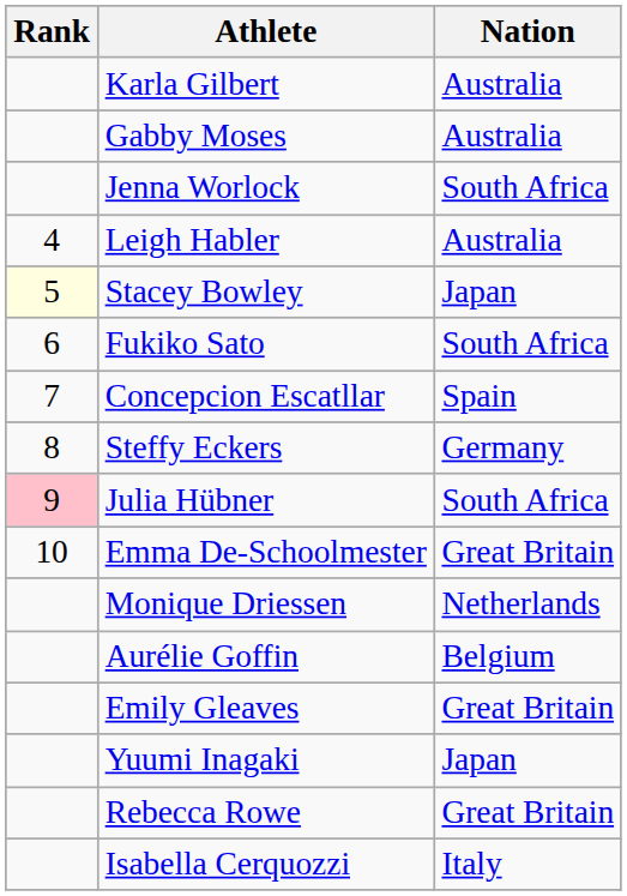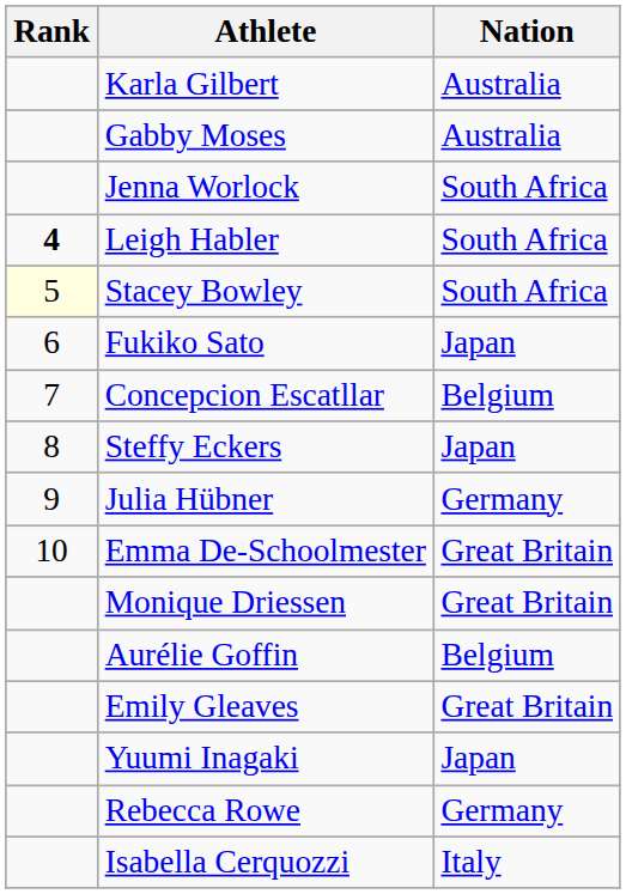 <table class="wikitable sortable" style="text-align:center">
 <tr>
 <th>Rank</th>
 <th>Athlete</th>
 <th>Nation</th>
 </tr>
 <tr>
 <td></td>
 <td align=left><a href='#'>Karla Gilbert</a></td>
 <td align=left> <a href='#'>Australia</a></td>
 </tr>
 <tr>
 <td></td>
 <td align=left><a href='#'>Gabby Moses</a></td>
 <td align=left> <a href='#'>Australia</a></td>
 </tr>
 <tr>
 <td></td>
 <td align=left><a href='#'>Jenna Worlock</a></td>
 <td align=left> <a href='#'>South Africa</a></td>
 </tr>
 <tr>
-<td>4</td>
+<td><strong>4</strong></td>
 <td align=left><a href='#'>Leigh Habler</a></td>
-<td align=left> <a href='#'>Australia</a></td>
+<td align=left> <a href='#'>South Africa</a></td>
 </tr>
 <tr>
 <td style="background: lightyellow;">5</td>
 <td align=left><a href='#'>Stacey Bowley</a></td>
-<td align=left> <a href='#'>Japan</a></td>
+<td align=left> <a href='#'>South Africa</a></td>
 </tr>
 <tr>
 <td>6</td>
 <td align=left><a href='#'>Fukiko Sato</a></td>
-<td align=left> <a href='#'>South Africa</a></td>
+<td align=left> <a href='#'>Japan</a></td>
 </tr>
 <tr>
 <td>7</td>
 <td align=left><a href='#'>Concepcion Escatllar</a></td>
-<td align=left> <a href='#'>Spain</a></td>
+<td align=left> <a href='#'>Belgium</a></td>
 </tr>
 <tr>
 <td>8</td>
 <td align=left><a href='#'>Steffy Eckers</a></td>
-<td align=left> <a href='#'>Germany</a></td>
+<td align=left> <a href='#'>Japan</a></td>
 </tr>
 <tr>
-<td style="background: pink;">9</td>
+<td>9</td>
 <td align=left><a href='#'>Julia Hübner</a></td>
-<td align=left> <a href='#'>South Africa</a></td>
+<td align=left> <a href='#'>Germany</a></td>
 </tr>
 <tr>
 <td>10</td>
 <td align=left><a href='#'>Emma De-Schoolmester</a></td>
 <td align=left> <a href='#'>Great Britain</a></td>
 </tr>
 <tr>
 <td></td>
 <td align=left><a href='#'>Monique Driessen</a></td>
-<td align=left> <a href='#'>Netherlands</a></td>
+<td align=left> <a href='#'>Great Britain</a></td>
 </tr>
 <tr>
 <td></td>
 <td align=left><a href='#'>Aurélie Goffin</a></td>
 <td align=left> <a href='#'>Belgium</a></td>
 </tr>
 <tr>
 <td></td>
 <td align=left><a href='#'>Emily Gleaves</a></td>
 <td align=left> <a href='#'>Great Britain</a></td>
 </tr>
 <tr>
 <td></td>
 <td align=left><a href='#'>Yuumi Inagaki</a></td>
 <td align=left> <a href='#'>Japan</a></td>
 </tr>
 <tr>
 <td></td>
 <td align=left><a href='#'>Rebecca Rowe</a></td>
-<td align=left> <a href='#'>Great Britain</a></td>
+<td align=left> <a href='#'>Germany</a></td>
 </tr>
 <tr>
 <td></td>
 <td align=left><a href='#'>Isabella Cerquozzi</a></td>
 <td align=left> <a href='#'>Italy</a></td>
 </tr>
 </table>
